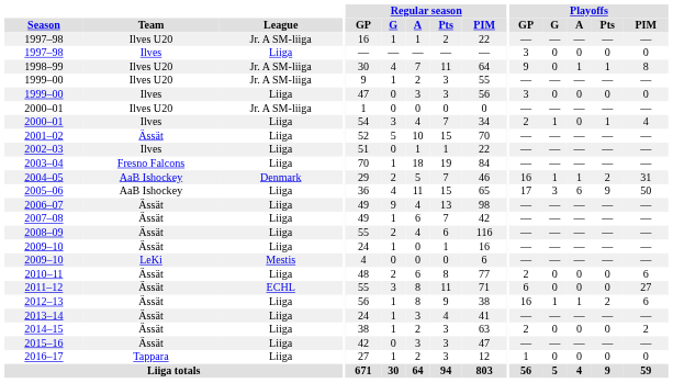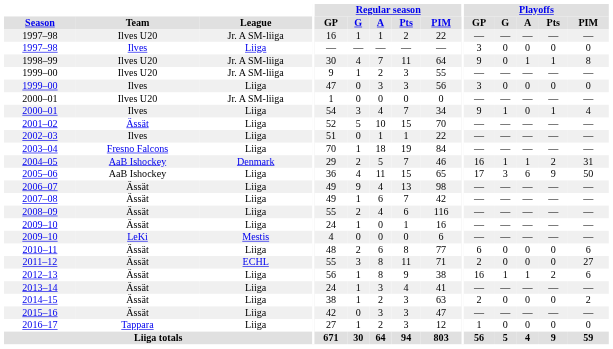 <table border="0" cellpadding="1" cellspacing="0" style="text-align:center; width:60em">
 <tr bgcolor="#e0e0e0">
 <th colspan="3" bgcolor="#ffffff"></th>
 <th rowspan="99" bgcolor="#ffffff"></th>
 <th colspan="5"><a href='#'>Regular season</a></th>
 <th rowspan="99" bgcolor="#ffffff"></th>
 <th colspan="5"><a href='#'>Playoffs</a></th>
 </tr>
 <tr bgcolor="#e0e0e0">
 <th><a href='#'>Season</a></th>
 <th>Team</th>
 <th>League</th>
 <th>GP</th>
 <th><a href='#'>G</a></th>
 <th><a href='#'>A</a></th>
 <th><a href='#'>Pts</a></th>
 <th><a href='#'>PIM</a></th>
 <th>GP</th>
 <th>G</th>
 <th>A</th>
 <th>Pts</th>
 <th>PIM</th>
 </tr>
 <tr bgcolor="#f0f0f0">
 <td>1997–98</td>
 <td>Ilves U20</td>
 <td>Jr. A SM-liiga</td>
 <td>16</td>
 <td>1</td>
 <td>1</td>
 <td>2</td>
 <td>22</td>
 <td>—</td>
 <td>—</td>
 <td>—</td>
 <td>—</td>
 <td>—</td>
 </tr>
 <tr>
 <td><a href='#'>1997–98</a></td>
 <td><a href='#'>Ilves</a></td>
 <td><a href='#'>Liiga</a></td>
 <td>—</td>
 <td>—</td>
 <td>—</td>
 <td>—</td>
 <td>—</td>
 <td>3</td>
 <td>0</td>
 <td>0</td>
 <td>0</td>
 <td>0</td>
 </tr>
 <tr bgcolor="#f0f0f0">
 <td>1998–99</td>
 <td>Ilves U20</td>
 <td>Jr. A SM-liiga</td>
 <td>30</td>
 <td>4</td>
 <td>7</td>
 <td>11</td>
 <td>64</td>
 <td>9</td>
 <td>0</td>
 <td>1</td>
 <td>1</td>
 <td>8</td>
 </tr>
 <tr>
 <td>1999–00</td>
 <td>Ilves U20</td>
 <td>Jr. A SM-liiga</td>
 <td>9</td>
 <td>1</td>
 <td>2</td>
 <td>3</td>
 <td>55</td>
 <td>—</td>
 <td>—</td>
 <td>—</td>
 <td>—</td>
 <td>—</td>
 </tr>
 <tr bgcolor="#f0f0f0">
 <td><a href='#'>1999–00</a></td>
 <td>Ilves</td>
 <td>Liiga</td>
 <td>47</td>
 <td>0</td>
 <td>3</td>
 <td>3</td>
 <td>56</td>
 <td>3</td>
 <td>0</td>
 <td>0</td>
 <td>0</td>
 <td>0</td>
 </tr>
 <tr>
 <td>2000–01</td>
 <td>Ilves U20</td>
 <td>Jr. A SM-liiga</td>
 <td>1</td>
 <td>0</td>
 <td>0</td>
 <td>0</td>
 <td>0</td>
 <td>—</td>
 <td>—</td>
 <td>—</td>
 <td>—</td>
 <td>—</td>
 </tr>
 <tr bgcolor="#f0f0f0">
 <td><a href='#'>2000–01</a></td>
 <td>Ilves</td>
 <td>Liiga</td>
 <td>54</td>
 <td>3</td>
 <td>4</td>
 <td>7</td>
 <td>34</td>
-<td>2</td>
+<td>9</td>
 <td>1</td>
 <td>0</td>
 <td>1</td>
 <td>4</td>
 </tr>
 <tr>
 <td><a href='#'>2001–02</a></td>
 <td><a href='#'>Ässät</a></td>
 <td>Liiga</td>
 <td>52</td>
 <td>5</td>
 <td>10</td>
 <td>15</td>
 <td>70</td>
 <td>—</td>
 <td>—</td>
 <td>—</td>
 <td>—</td>
 <td>—</td>
 </tr>
 <tr bgcolor="#f0f0f0">
 <td><a href='#'>2002–03</a></td>
 <td>Ilves</td>
 <td>Liiga</td>
 <td>51</td>
 <td>0</td>
 <td>1</td>
 <td>1</td>
 <td>22</td>
 <td>—</td>
 <td>—</td>
 <td>—</td>
 <td>—</td>
 <td>—</td>
 </tr>
 <tr>
 <td><a href='#'>2003–04</a></td>
 <td><a href='#'>Fresno Falcons</a></td>
 <td>Liiga</td>
 <td>70</td>
 <td>1</td>
 <td>18</td>
 <td>19</td>
 <td>84</td>
 <td>—</td>
 <td>—</td>
 <td>—</td>
 <td>—</td>
 <td>—</td>
 </tr>
 <tr bgcolor="#f0f0f0">
 <td><a href='#'>2004–05</a></td>
 <td><a href='#'>AaB Ishockey</a></td>
 <td><a href='#'>Denmark</a></td>
 <td>29</td>
 <td>2</td>
 <td>5</td>
 <td>7</td>
 <td>46</td>
 <td>16</td>
 <td>1</td>
 <td>1</td>
 <td>2</td>
 <td>31</td>
 </tr>
 <tr>
 <td><a href='#'>2005–06</a></td>
 <td>AaB Ishockey</td>
 <td>Liiga</td>
 <td>36</td>
 <td>4</td>
 <td>11</td>
 <td>15</td>
 <td>65</td>
 <td>17</td>
 <td>3</td>
 <td>6</td>
 <td>9</td>
 <td>50</td>
 </tr>
 <tr bgcolor="#f0f0f0">
 <td><a href='#'>2006–07</a></td>
 <td>Ässät</td>
 <td>Liiga</td>
 <td>49</td>
 <td>9</td>
 <td>4</td>
 <td>13</td>
 <td>98</td>
 <td>—</td>
 <td>—</td>
 <td>—</td>
 <td>—</td>
 <td>—</td>
 </tr>
 <tr>
 <td><a href='#'>2007–08</a></td>
 <td>Ässät</td>
 <td>Liiga</td>
 <td>49</td>
 <td>1</td>
 <td>6</td>
 <td>7</td>
 <td>42</td>
 <td>—</td>
 <td>—</td>
 <td>—</td>
 <td>—</td>
 <td>—</td>
 </tr>
 <tr bgcolor="#f0f0f0">
 <td><a href='#'>2008–09</a></td>
 <td>Ässät</td>
 <td>Liiga</td>
 <td>55</td>
 <td>2</td>
 <td>4</td>
 <td>6</td>
 <td>116</td>
 <td>—</td>
 <td>—</td>
 <td>—</td>
 <td>—</td>
 <td>—</td>
 </tr>
 <tr>
 <td><a href='#'>2009–10</a></td>
 <td>Ässät</td>
 <td>Liiga</td>
 <td>24</td>
 <td>1</td>
 <td>0</td>
 <td>1</td>
 <td>16</td>
 <td>—</td>
 <td>—</td>
 <td>—</td>
 <td>—</td>
 <td>—</td>
 </tr>
 <tr bgcolor="#f0f0f0">
 <td><a href='#'>2009–10</a></td>
 <td><a href='#'>LeKi</a></td>
 <td><a href='#'>Mestis</a></td>
 <td>4</td>
 <td>0</td>
 <td>0</td>
 <td>0</td>
 <td>6</td>
 <td>—</td>
 <td>—</td>
 <td>—</td>
 <td>—</td>
 <td>—</td>
 </tr>
 <tr>
 <td><a href='#'>2010–11</a></td>
 <td>Ässät</td>
 <td>Liiga</td>
 <td>48</td>
 <td>2</td>
 <td>6</td>
 <td>8</td>
 <td>77</td>
-<td>2</td>
+<td>6</td>
 <td>0</td>
 <td>0</td>
 <td>0</td>
 <td>6</td>
 </tr>
 <tr bgcolor="#f0f0f0">
 <td><a href='#'>2011–12</a></td>
 <td>Ässät</td>
 <td><a href='#'>ECHL</a></td>
 <td>55</td>
 <td>3</td>
 <td>8</td>
 <td>11</td>
 <td>71</td>
-<td>6</td>
+<td>2</td>
 <td>0</td>
 <td>0</td>
 <td>0</td>
 <td>27</td>
 </tr>
 <tr>
 <td><a href='#'>2012–13</a></td>
 <td>Ässät</td>
 <td>Liiga</td>
 <td>56</td>
 <td>1</td>
 <td>8</td>
 <td>9</td>
 <td>38</td>
 <td>16</td>
 <td>1</td>
 <td>1</td>
 <td>2</td>
 <td>6</td>
 </tr>
 <tr bgcolor="#f0f0f0">
 <td><a href='#'>2013–14</a></td>
 <td>Ässät</td>
 <td>Liiga</td>
 <td>24</td>
 <td>1</td>
 <td>3</td>
 <td>4</td>
 <td>41</td>
 <td>—</td>
 <td>—</td>
 <td>—</td>
 <td>—</td>
 <td>—</td>
 </tr>
 <tr>
 <td><a href='#'>2014–15</a></td>
 <td>Ässät</td>
 <td>Liiga</td>
 <td>38</td>
 <td>1</td>
 <td>2</td>
 <td>3</td>
 <td>63</td>
 <td>2</td>
 <td>0</td>
 <td>0</td>
 <td>0</td>
 <td>2</td>
 </tr>
 <tr bgcolor="#f0f0f0">
 <td><a href='#'>2015–16</a></td>
 <td>Ässät</td>
 <td>Liiga</td>
 <td>42</td>
 <td>0</td>
 <td>3</td>
 <td>3</td>
 <td>47</td>
 <td>—</td>
 <td>—</td>
 <td>—</td>
 <td>—</td>
 <td>—</td>
 </tr>
 <tr>
 <td><a href='#'>2016–17</a></td>
 <td><a href='#'>Tappara</a></td>
 <td>Liiga</td>
 <td>27</td>
 <td>1</td>
 <td>2</td>
 <td>3</td>
 <td>12</td>
 <td>1</td>
 <td>0</td>
 <td>0</td>
 <td>0</td>
 <td>0</td>
 </tr>
 <tr>
 </tr>
 <tr ALIGN="center" bgcolor="#e0e0e0">
 <th colspan="3">Liiga totals</th>
 <th ALIGN="center">671</th>
 <th ALIGN="center">30</th>
 <th ALIGN="center">64</th>
 <th ALIGN="center">94</th>
 <th ALIGN="center">803</th>
 <th ALIGN="center">56</th>
 <th ALIGN="center">5</th>
 <th ALIGN="center">4</th>
 <th ALIGN="center">9</th>
 <th ALIGN="center">59</th>
 </tr>
 </table>
